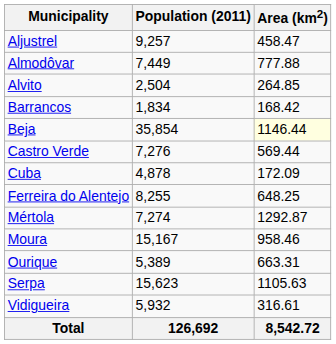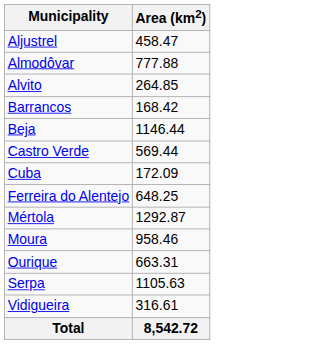 <table class="wikitable sortable">
 <tr>
 <th>Municipality</th>
-<th>Population (2011)</th>
 <th>Area (km<sup>2</sup>)</th>
 </tr>
 <tr>
 <td><a href='#'>Aljustrel</a></td>
-<td>9,257</td>
 <td>458.47</td>
 </tr>
 <tr>
 <td><a href='#'>Almodôvar</a></td>
-<td>7,449</td>
 <td>777.88</td>
 </tr>
 <tr>
 <td><a href='#'>Alvito</a></td>
-<td>2,504</td>
 <td>264.85</td>
 </tr>
 <tr>
 <td><a href='#'>Barrancos</a></td>
-<td>1,834</td>
 <td>168.42</td>
 </tr>
 <tr>
 <td><a href='#'>Beja</a></td>
-<td>35,854</td>
-<td style="background: lightyellow;">1146.44</td>
+<td>1146.44</td>
 </tr>
 <tr>
 <td><a href='#'>Castro Verde</a></td>
-<td>7,276</td>
 <td>569.44</td>
 </tr>
 <tr>
 <td><a href='#'>Cuba</a></td>
-<td>4,878</td>
 <td>172.09</td>
 </tr>
 <tr>
 <td><a href='#'>Ferreira do Alentejo</a></td>
-<td>8,255</td>
 <td>648.25</td>
 </tr>
 <tr>
 <td><a href='#'>Mértola</a></td>
-<td>7,274</td>
 <td>1292.87</td>
 </tr>
 <tr>
 <td><a href='#'>Moura</a></td>
-<td>15,167</td>
 <td>958.46</td>
 </tr>
 <tr>
 <td><a href='#'>Ourique</a></td>
-<td>5,389</td>
 <td>663.31</td>
 </tr>
 <tr>
 <td><a href='#'>Serpa</a></td>
-<td>15,623</td>
 <td>1105.63</td>
 </tr>
 <tr>
 <td><a href='#'>Vidigueira</a></td>
-<td>5,932</td>
 <td>316.61</td>
 </tr>
 <tr>
 <th>Total</th>
-<th>126,692</th>
 <th>8,542.72</th>
 </tr>
 </table>
